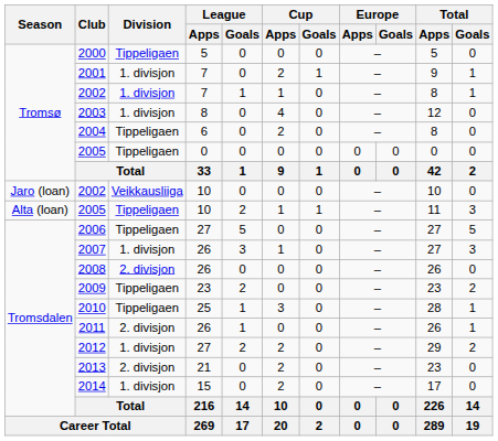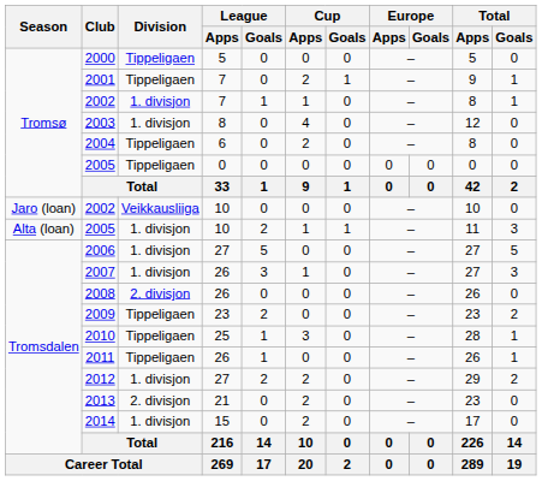 <table class="wikitable" style="text-align: center;">
 <tr>
 <th rowspan="2">Season</th>
 <th rowspan="2">Club</th>
 <th rowspan="2">Division</th>
 <th colspan="2">League</th>
 <th colspan="2">Cup</th>
 <th colspan="2">Europe</th>
 <th colspan="2">Total</th>
 </tr>
 <tr>
 <th>Apps</th>
 <th>Goals</th>
 <th>Apps</th>
 <th>Goals</th>
 <th>Apps</th>
 <th>Goals</th>
 <th>Apps</th>
 <th>Goals</th>
 </tr>
 <tr>
 <td rowspan="7" valign="center"><a href='#'>Tromsø</a></td>
 <td><a href='#'>2000</a></td>
 <td><a href='#'>Tippeligaen</a></td>
 <td>5</td>
 <td>0</td>
 <td>0</td>
 <td>0</td>
 <td colspan=2>–</td>
 <td>5</td>
 <td>0</td>
 </tr>
 <tr>
 <td><a href='#'>2001</a></td>
-<td>1. divisjon</td>
+<td>Tippeligaen</td>
 <td>7</td>
 <td>0</td>
 <td>2</td>
 <td>1</td>
 <td colspan=2>–</td>
 <td>9</td>
 <td>1</td>
 </tr>
 <tr>
 <td><a href='#'>2002</a></td>
 <td rowspan="1" valign="center"><a href='#'>1. divisjon</a></td>
 <td>7</td>
 <td>1</td>
 <td>1</td>
 <td>0</td>
 <td colspan=2>–</td>
 <td>8</td>
 <td>1</td>
 </tr>
 <tr>
 <td><a href='#'>2003</a></td>
 <td>1. divisjon</td>
 <td>8</td>
 <td>0</td>
 <td>4</td>
 <td>0</td>
 <td colspan=2>–</td>
 <td>12</td>
 <td>0</td>
 </tr>
 <tr>
 <td><a href='#'>2004</a></td>
 <td>Tippeligaen</td>
 <td>6</td>
 <td>0</td>
 <td>2</td>
 <td>0</td>
 <td colspan=2>–</td>
 <td>8</td>
 <td>0</td>
 </tr>
 <tr>
 <td><a href='#'>2005</a></td>
 <td>Tippeligaen</td>
 <td>0</td>
 <td>0</td>
 <td>0</td>
 <td>0</td>
 <td>0</td>
 <td>0</td>
 <td>0</td>
 <td>0</td>
 </tr>
 <tr>
 <th colspan=2>Total</th>
 <th>33</th>
 <th>1</th>
 <th>9</th>
 <th>1</th>
 <th>0</th>
 <th>0</th>
 <th>42</th>
 <th>2</th>
 </tr>
 <tr>
 <td><a href='#'>Jaro</a> (loan)</td>
 <td><a href='#'>2002</a></td>
 <td><a href='#'>Veikkausliiga</a></td>
 <td>10</td>
 <td>0</td>
 <td>0</td>
 <td>0</td>
 <td colspan=2>–</td>
 <td>10</td>
 <td>0</td>
 </tr>
 <tr>
 <td><a href='#'>Alta</a> (loan)</td>
 <td><a href='#'>2005</a></td>
-<td><a href='#'>Tippeligaen</a></td>
+<td>1. divisjon</td>
 <td>10</td>
 <td>2</td>
 <td>1</td>
 <td>1</td>
 <td colspan=2>–</td>
 <td>11</td>
 <td>3</td>
 </tr>
 <tr>
 <td rowspan="10" valign="center"><a href='#'>Tromsdalen</a></td>
 <td><a href='#'>2006</a></td>
-<td>Tippeligaen</td>
+<td>1. divisjon</td>
 <td>27</td>
 <td>5</td>
 <td>0</td>
 <td>0</td>
 <td colspan=2>–</td>
 <td>27</td>
 <td>5</td>
 </tr>
 <tr>
 <td><a href='#'>2007</a></td>
 <td>1. divisjon</td>
 <td>26</td>
 <td>3</td>
 <td>1</td>
 <td>0</td>
 <td colspan=2>–</td>
 <td>27</td>
 <td>3</td>
 </tr>
 <tr>
 <td><a href='#'>2008</a></td>
 <td><a href='#'>2. divisjon</a></td>
 <td>26</td>
 <td>0</td>
 <td>0</td>
 <td>0</td>
 <td colspan=2>–</td>
 <td>26</td>
 <td>0</td>
 </tr>
 <tr>
 <td><a href='#'>2009</a></td>
 <td>Tippeligaen</td>
 <td>23</td>
 <td>2</td>
 <td>0</td>
 <td>0</td>
 <td colspan=2>–</td>
 <td>23</td>
 <td>2</td>
 </tr>
 <tr>
 <td><a href='#'>2010</a></td>
 <td>Tippeligaen</td>
 <td>25</td>
 <td>1</td>
 <td>3</td>
 <td>0</td>
 <td colspan=2>–</td>
 <td>28</td>
 <td>1</td>
 </tr>
 <tr>
 <td><a href='#'>2011</a></td>
-<td>2. divisjon</td>
+<td>Tippeligaen</td>
 <td>26</td>
 <td>1</td>
 <td>0</td>
 <td>0</td>
 <td colspan=2>–</td>
 <td>26</td>
 <td>1</td>
 </tr>
 <tr>
 <td><a href='#'>2012</a></td>
 <td>1. divisjon</td>
 <td>27</td>
 <td>2</td>
 <td>2</td>
 <td>0</td>
 <td colspan=2>–</td>
 <td>29</td>
 <td>2</td>
 </tr>
 <tr>
 <td><a href='#'>2013</a></td>
 <td>2. divisjon</td>
 <td>21</td>
 <td>0</td>
 <td>2</td>
 <td>0</td>
 <td colspan=2>–</td>
 <td>23</td>
 <td>0</td>
 </tr>
 <tr>
 <td><a href='#'>2014</a></td>
 <td>1. divisjon</td>
 <td>15</td>
 <td>0</td>
 <td>2</td>
 <td>0</td>
 <td colspan=2>–</td>
 <td>17</td>
 <td>0</td>
 </tr>
 <tr>
 <th colspan=2>Total</th>
 <th>216</th>
 <th>14</th>
 <th>10</th>
 <th>0</th>
 <th>0</th>
 <th>0</th>
 <th>226</th>
 <th>14</th>
 </tr>
 <tr>
 <th colspan="3">Career Total</th>
 <th>269</th>
 <th>17</th>
 <th>20</th>
 <th>2</th>
 <th>0</th>
 <th>0</th>
 <th>289</th>
 <th>19</th>
 </tr>
 </table>
